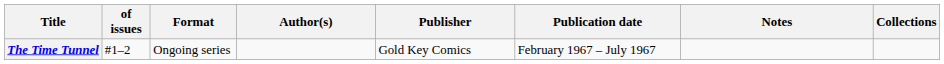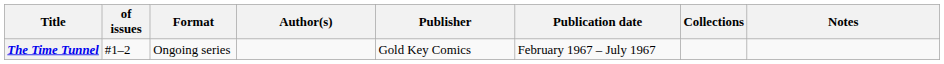 <table class="wikitable">
 <tr>
 <th>Title</th>
 <th style="width:40pt"> of issues</th>
 <th style="width:75pt">Format</th>
 <th style="width:125pt">Author(s)</th>
 <th style="width:125pt">Publisher</th>
 <th style="width:150pt">Publication date</th>
+<th>Collections</th>
 <th style="width:175pt">Notes</th>
-<th>Collections</th>
 </tr>
 <tr>
 <th><em><a href='#'>The Time Tunnel</a></em></th>
 <td>#1–2</td>
 <td>Ongoing series</td>
 <td></td>
 <td>Gold Key Comics</td>
 <td>February 1967 – July 1967</td>
 <td></td>
 <td></td>
 </tr>
 </table>
